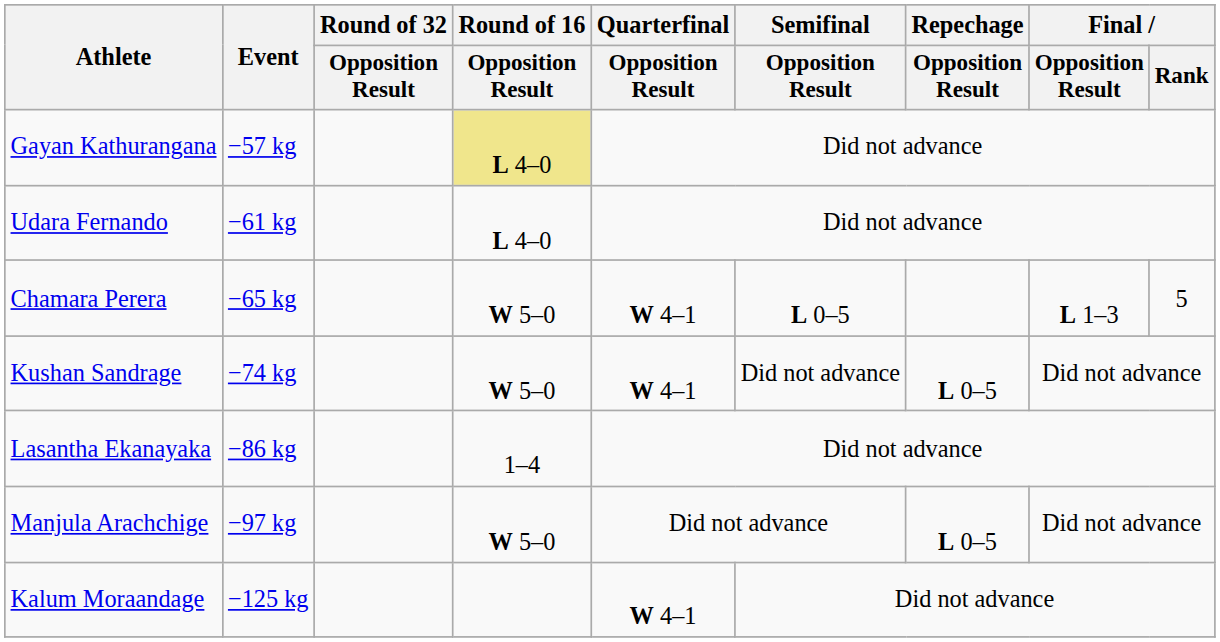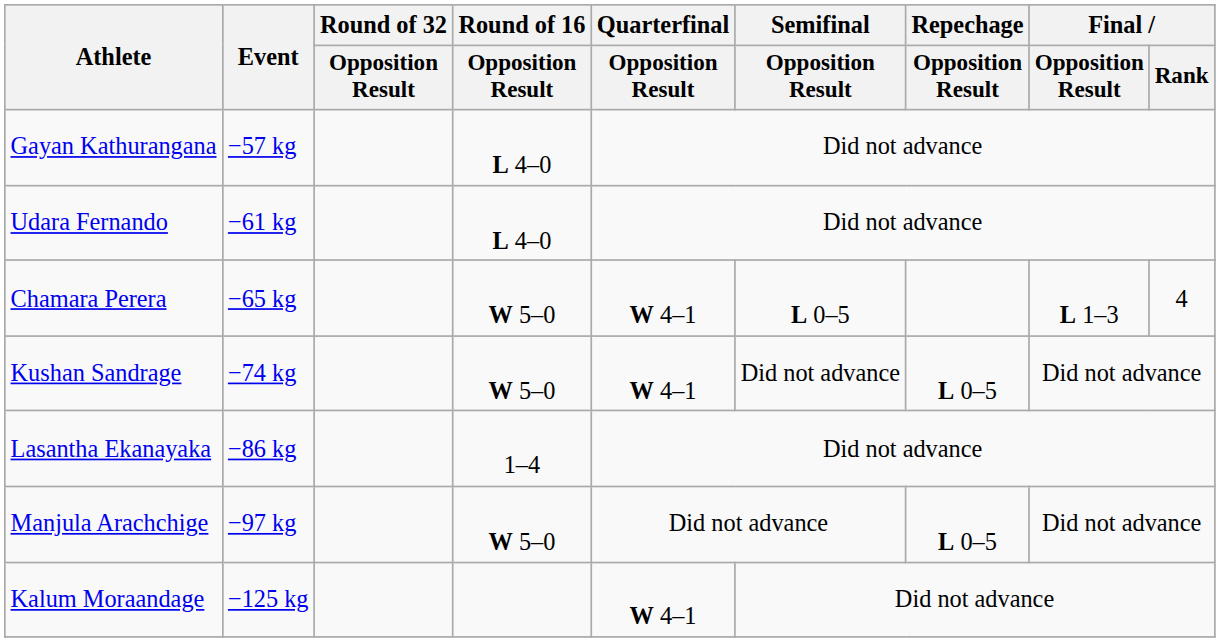 <table class="wikitable" style="font-size:90%">
 <tr>
 <th rowspan=2>Athlete</th>
 <th rowspan=2>Event</th>
 <th>Round of 32</th>
 <th>Round of 16</th>
 <th>Quarterfinal</th>
 <th>Semifinal</th>
 <th>Repechage</th>
 <th colspan=2>Final / </th>
 </tr>
 <tr style="font-size: 95%">
 <th>Opposition<br>Result</th>
 <th>Opposition<br>Result</th>
 <th>Opposition<br>Result</th>
 <th>Opposition<br>Result</th>
 <th>Opposition<br>Result</th>
 <th>Opposition<br>Result</th>
 <th>Rank</th>
 </tr>
 <tr align=center>
 <td align=left><a href='#'>Gayan Kathurangana</a></td>
 <td align=left><a href='#'>−57 kg</a></td>
 <td></td>
-<td style="background: khaki;"><br><strong>L</strong> 4–0 <sup></sup></td>
+<td><br><strong>L</strong> 4–0 <sup></sup></td>
 <td colspan="5">Did not advance</td>
 </tr>
 <tr align=center>
 <td align=left><a href='#'>Udara Fernando</a></td>
 <td align=left><a href='#'>−61 kg</a></td>
 <td></td>
 <td><br><strong>L</strong> 4–0 <sup></sup></td>
 <td colspan="5">Did not advance</td>
 </tr>
 <tr align=center>
 <td align=left><a href='#'>Chamara Perera</a></td>
 <td align=left><a href='#'>−65 kg</a></td>
 <td></td>
 <td><br><strong>W</strong> 5–0 <sup></sup></td>
 <td><br><strong>W</strong> 4–1 <sup></sup></td>
 <td><br><strong>L</strong> 0–5 <sup></sup></td>
 <td></td>
 <td><br><strong>L</strong> 1–3 <sup></sup></td>
-<td>5</td>
+<td>4</td>
 </tr>
 <tr align=center>
 <td align=left><a href='#'>Kushan Sandrage</a></td>
 <td align=left><a href='#'>−74 kg</a></td>
 <td></td>
 <td><br><strong>W</strong> 5–0 <sup></sup></td>
 <td><br><strong>W</strong> 4–1 <sup></sup></td>
 <td>Did not advance</td>
 <td><br><strong>L</strong> 0–5 <sup></sup></td>
 <td colspan="2">Did not advance</td>
 </tr>
 <tr align=center>
 <td align=left><a href='#'>Lasantha Ekanayaka</a></td>
 <td align=left><a href='#'>−86 kg</a></td>
 <td></td>
 <td><br> 1–4 <sup></sup></td>
 <td colspan="5">Did not advance</td>
 </tr>
 <tr align=center>
 <td align=left><a href='#'>Manjula Arachchige</a></td>
 <td align=left><a href='#'>−97 kg</a></td>
 <td></td>
 <td><br><strong>W</strong> 5–0 <sup></sup></td>
 <td colspan="2">Did not advance</td>
 <td><br><strong>L</strong> 0–5 <sup></sup></td>
 <td colspan="2">Did not advance</td>
 </tr>
 <tr align=center>
 <td align=left><a href='#'>Kalum Moraandage</a></td>
 <td align=left><a href='#'>−125 kg</a></td>
 <td></td>
 <td></td>
 <td><br><strong>W</strong> 4–1 <sup></sup></td>
 <td colspan="4">Did not advance</td>
 </tr>
 </table>
